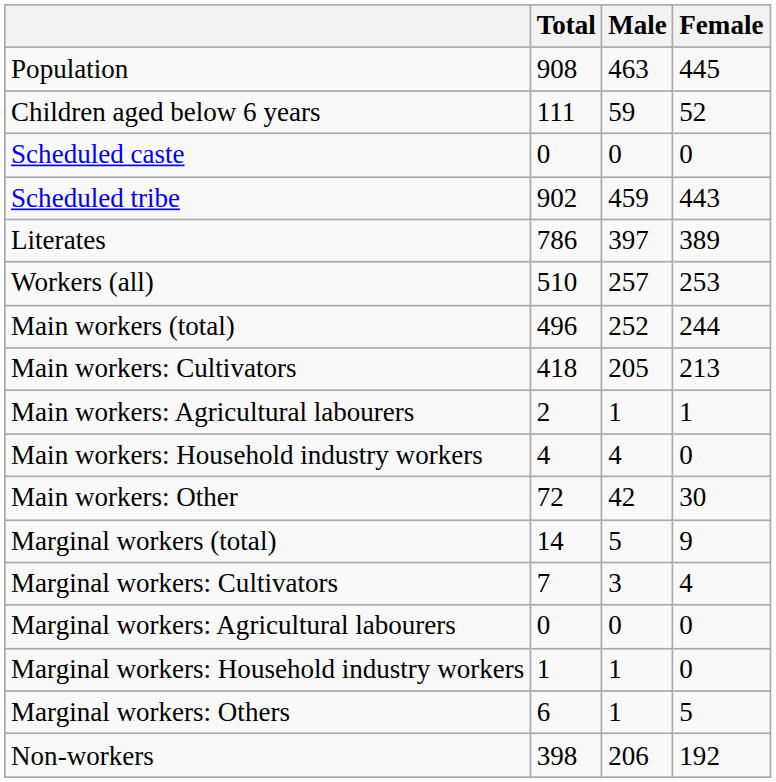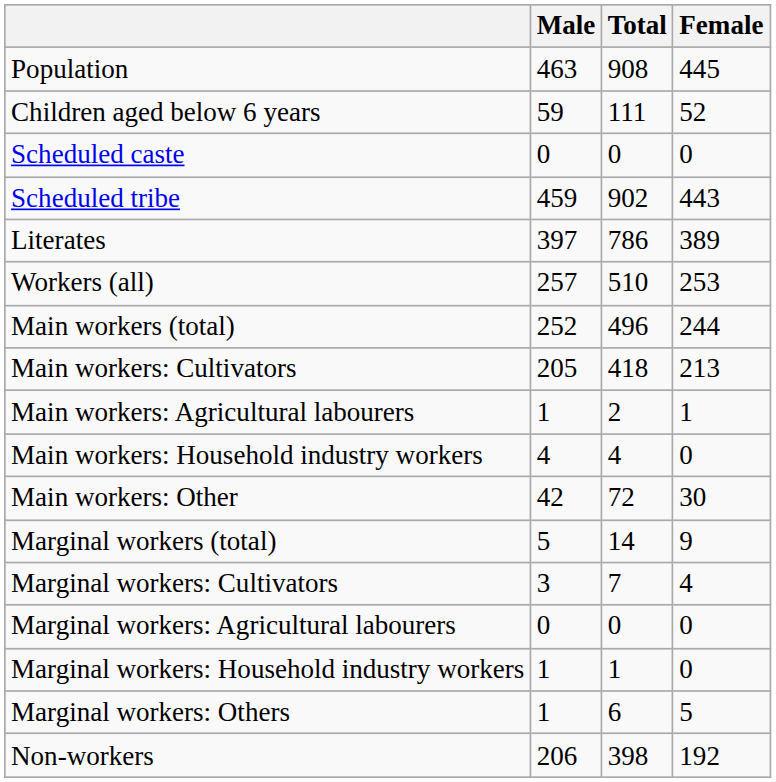 <table class="wikitable sortable">
 <tr>
 <th></th>
+<th>Male</th>
 <th>Total</th>
-<th>Male</th>
 <th>Female</th>
 </tr>
 <tr>
 <td>Population</td>
+<td>463</td>
 <td>908</td>
-<td>463</td>
 <td>445</td>
 </tr>
 <tr>
 <td>Children aged below 6 years</td>
+<td>59</td>
 <td>111</td>
-<td>59</td>
 <td>52</td>
 </tr>
 <tr>
 <td><a href='#'>Scheduled caste</a></td>
 <td>0</td>
 <td>0</td>
 <td>0</td>
 </tr>
 <tr>
 <td><a href='#'>Scheduled tribe</a></td>
+<td>459</td>
 <td>902</td>
-<td>459</td>
 <td>443</td>
 </tr>
 <tr>
 <td>Literates</td>
+<td>397</td>
 <td>786</td>
-<td>397</td>
 <td>389</td>
 </tr>
 <tr>
 <td>Workers (all)</td>
+<td>257</td>
 <td>510</td>
-<td>257</td>
 <td>253</td>
 </tr>
 <tr>
 <td>Main workers (total)</td>
+<td>252</td>
 <td>496</td>
-<td>252</td>
 <td>244</td>
 </tr>
 <tr>
 <td>Main workers: Cultivators</td>
+<td>205</td>
 <td>418</td>
-<td>205</td>
 <td>213</td>
 </tr>
 <tr>
 <td>Main workers: Agricultural labourers</td>
+<td>1</td>
 <td>2</td>
-<td>1</td>
 <td>1</td>
 </tr>
 <tr>
 <td>Main workers: Household industry workers</td>
 <td>4</td>
 <td>4</td>
 <td>0</td>
 </tr>
 <tr>
 <td>Main workers: Other</td>
+<td>42</td>
 <td>72</td>
-<td>42</td>
 <td>30</td>
 </tr>
 <tr>
 <td>Marginal workers (total)</td>
+<td>5</td>
 <td>14</td>
-<td>5</td>
 <td>9</td>
 </tr>
 <tr>
 <td>Marginal workers: Cultivators</td>
+<td>3</td>
 <td>7</td>
-<td>3</td>
 <td>4</td>
 </tr>
 <tr>
 <td>Marginal workers: Agricultural labourers</td>
 <td>0</td>
 <td>0</td>
 <td>0</td>
 </tr>
 <tr>
 <td>Marginal workers: Household industry workers</td>
 <td>1</td>
 <td>1</td>
 <td>0</td>
 </tr>
 <tr>
 <td>Marginal workers: Others</td>
+<td>1</td>
 <td>6</td>
-<td>1</td>
 <td>5</td>
 </tr>
 <tr>
 <td>Non-workers</td>
+<td>206</td>
 <td>398</td>
-<td>206</td>
 <td>192</td>
 </tr>
 </table>
